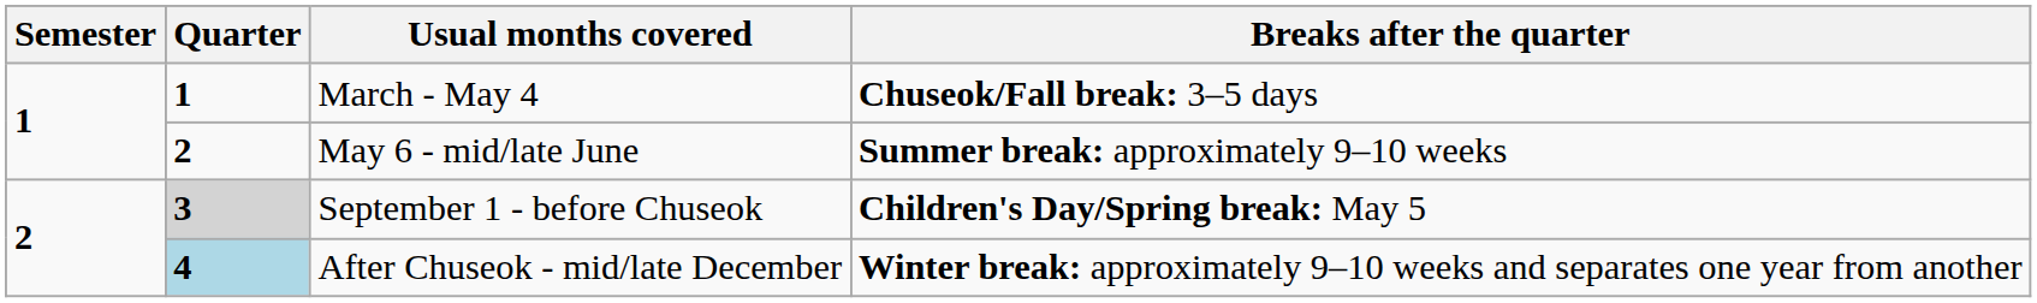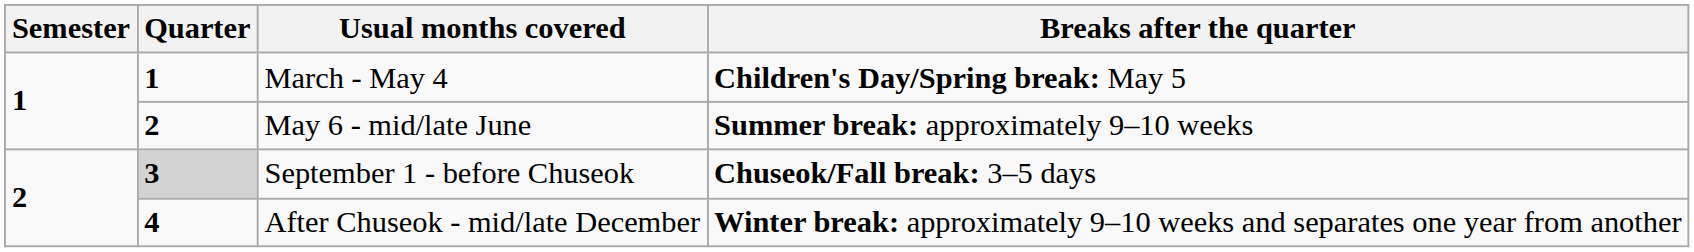 <table class="wikitable">
 <tr>
 <th>Semester</th>
 <th>Quarter</th>
 <th>Usual months covered</th>
 <th>Breaks after the quarter</th>
 </tr>
 <tr>
 <td rowspan="2"><strong>1</strong></td>
 <td><strong>1</strong></td>
 <td>March - May 4</td>
-<td><strong>Chuseok/Fall break:</strong> 3–5 days</td>
+<td><strong>Children's Day/Spring break:</strong> May 5</td>
 </tr>
 <tr>
 <td><strong>2</strong></td>
 <td>May 6 - mid/late June</td>
 <td><strong>Summer break:</strong> approximately 9–10 weeks</td>
 </tr>
 <tr>
 <td rowspan="2"><strong>2</strong></td>
 <td style="background: lightgrey;"><strong>3</strong></td>
 <td>September 1 - before Chuseok</td>
-<td><strong>Children's Day/Spring break:</strong> May 5</td>
+<td><strong>Chuseok/Fall break:</strong> 3–5 days</td>
 </tr>
 <tr>
-<td style="background: lightblue;"><strong>4</strong></td>
+<td><strong>4</strong></td>
 <td>After Chuseok - mid/late December</td>
 <td><strong>Winter break:</strong> approximately 9–10 weeks and separates one year from another</td>
 </tr>
 </table>
